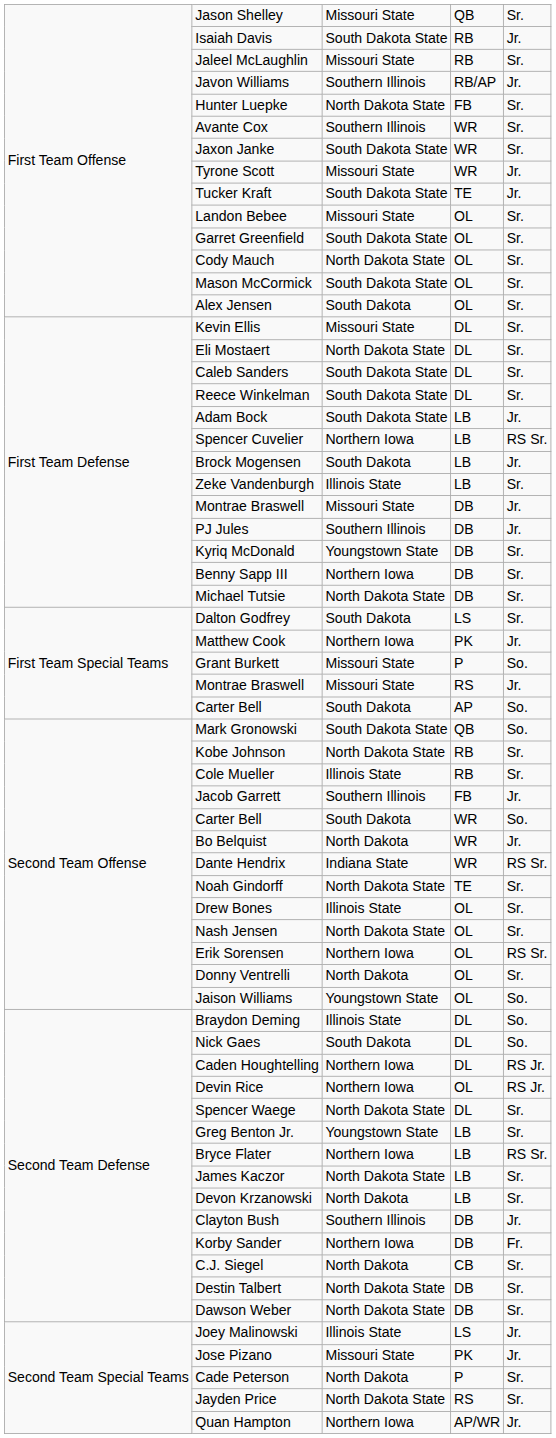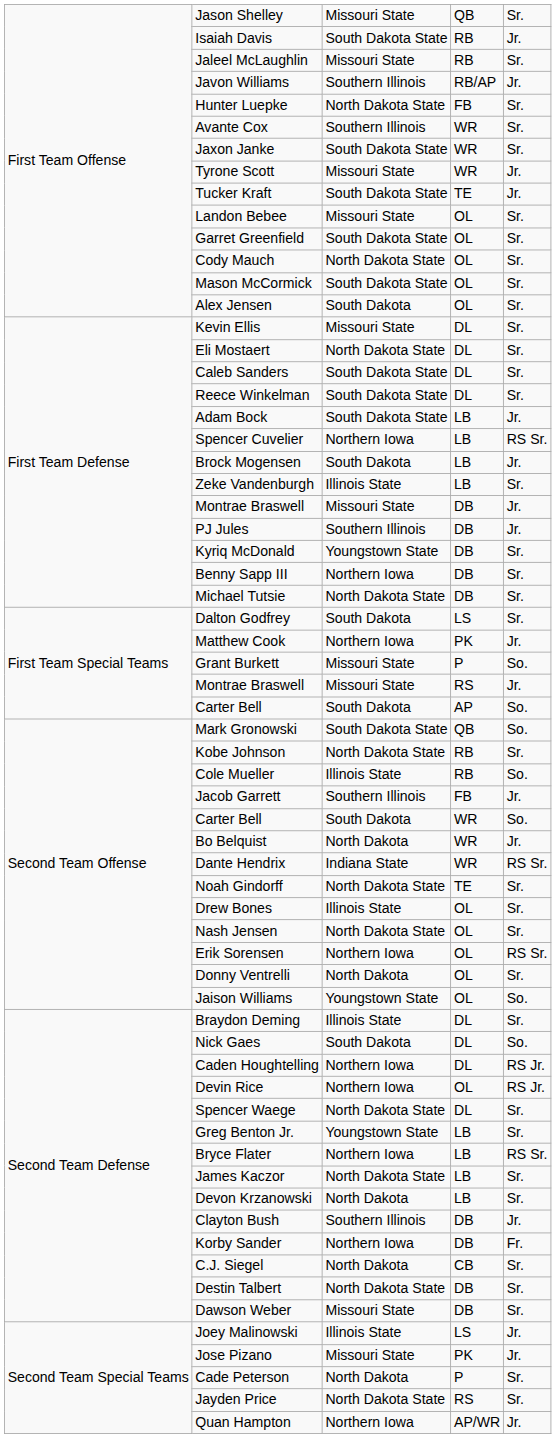 <table class="wikitable">
 <tr>
 <td rowspan=14>First Team Offense</td>
 <td>Jason Shelley</td>
 <td>Missouri State</td>
 <td>QB</td>
 <td>Sr.</td>
 </tr>
 <tr>
 <td>Isaiah Davis</td>
 <td>South Dakota State</td>
 <td>RB</td>
 <td>Jr.</td>
 </tr>
 <tr>
 <td>Jaleel McLaughlin</td>
 <td>Missouri State</td>
 <td>RB</td>
 <td>Sr.</td>
 </tr>
 <tr>
 <td>Javon Williams</td>
 <td>Southern Illinois</td>
 <td>RB/AP</td>
 <td>Jr.</td>
 </tr>
 <tr>
 <td>Hunter Luepke</td>
 <td>North Dakota State</td>
 <td>FB</td>
 <td>Sr.</td>
 </tr>
 <tr>
 <td>Avante Cox</td>
 <td>Southern Illinois</td>
 <td>WR</td>
 <td>Sr.</td>
 </tr>
 <tr>
 <td>Jaxon Janke</td>
 <td>South Dakota State</td>
 <td>WR</td>
 <td>Sr.</td>
 </tr>
 <tr>
 <td>Tyrone Scott</td>
 <td>Missouri State</td>
 <td>WR</td>
 <td>Jr.</td>
 </tr>
 <tr>
 <td>Tucker Kraft</td>
 <td>South Dakota State</td>
 <td>TE</td>
 <td>Jr.</td>
 </tr>
 <tr>
 <td>Landon Bebee</td>
 <td>Missouri State</td>
 <td>OL</td>
 <td>Sr.</td>
 </tr>
 <tr>
 <td>Garret Greenfield</td>
 <td>South Dakota State</td>
 <td>OL</td>
 <td>Sr.</td>
 </tr>
 <tr>
 <td>Cody Mauch</td>
 <td>North Dakota State</td>
 <td>OL</td>
 <td>Sr.</td>
 </tr>
 <tr>
 <td>Mason McCormick</td>
 <td>South Dakota State</td>
 <td>OL</td>
 <td>Sr.</td>
 </tr>
 <tr>
 <td>Alex Jensen</td>
 <td>South Dakota</td>
 <td>OL</td>
 <td>Sr.</td>
 </tr>
 <tr>
 <td rowspan=13>First Team Defense</td>
 <td>Kevin Ellis</td>
 <td>Missouri State</td>
 <td>DL</td>
 <td>Sr.</td>
 </tr>
 <tr>
 <td>Eli Mostaert</td>
 <td>North Dakota State</td>
 <td>DL</td>
 <td>Sr.</td>
 </tr>
 <tr>
 <td>Caleb Sanders</td>
 <td>South Dakota State</td>
 <td>DL</td>
 <td>Sr.</td>
 </tr>
 <tr>
 <td>Reece Winkelman</td>
 <td>South Dakota State</td>
 <td>DL</td>
 <td>Sr.</td>
 </tr>
 <tr>
 <td>Adam Bock</td>
 <td>South Dakota State</td>
 <td>LB</td>
 <td>Jr.</td>
 </tr>
 <tr>
 <td>Spencer Cuvelier</td>
 <td>Northern Iowa</td>
 <td>LB</td>
 <td>RS Sr.</td>
 </tr>
 <tr>
 <td>Brock Mogensen</td>
 <td>South Dakota</td>
 <td>LB</td>
 <td>Jr.</td>
 </tr>
 <tr>
 <td>Zeke Vandenburgh</td>
 <td>Illinois State</td>
 <td>LB</td>
 <td>Sr.</td>
 </tr>
 <tr>
 <td>Montrae Braswell</td>
 <td>Missouri State</td>
 <td>DB</td>
 <td>Jr.</td>
 </tr>
 <tr>
 <td>PJ Jules</td>
 <td>Southern Illinois</td>
 <td>DB</td>
 <td>Jr.</td>
 </tr>
 <tr>
 <td>Kyriq McDonald</td>
 <td>Youngstown State</td>
 <td>DB</td>
 <td>Sr.</td>
 </tr>
 <tr>
 <td>Benny Sapp III</td>
 <td>Northern Iowa</td>
 <td>DB</td>
 <td>Sr.</td>
 </tr>
 <tr>
 <td>Michael Tutsie</td>
 <td>North Dakota State</td>
 <td>DB</td>
 <td>Sr.</td>
 </tr>
 <tr>
 <td rowspan=5>First Team Special Teams</td>
 <td>Dalton Godfrey</td>
 <td>South Dakota</td>
 <td>LS</td>
 <td>Sr.</td>
 </tr>
 <tr>
 <td>Matthew Cook</td>
 <td>Northern Iowa</td>
 <td>PK</td>
 <td>Jr.</td>
 </tr>
 <tr>
 <td>Grant Burkett</td>
 <td>Missouri State</td>
 <td>P</td>
 <td>So.</td>
 </tr>
 <tr>
 <td>Montrae Braswell</td>
 <td>Missouri State</td>
 <td>RS</td>
 <td>Jr.</td>
 </tr>
 <tr>
 <td>Carter Bell</td>
 <td>South Dakota</td>
 <td>AP</td>
 <td>So.</td>
 </tr>
 <tr>
 <td rowspan=13>Second Team Offense</td>
 <td>Mark Gronowski</td>
 <td>South Dakota State</td>
 <td>QB</td>
 <td>So.</td>
 </tr>
 <tr>
 <td>Kobe Johnson</td>
 <td>North Dakota State</td>
 <td>RB</td>
 <td>Sr.</td>
 </tr>
 <tr>
 <td>Cole Mueller</td>
 <td>Illinois State</td>
 <td>RB</td>
-<td>Sr.</td>
+<td>So.</td>
 </tr>
 <tr>
 <td>Jacob Garrett</td>
 <td>Southern Illinois</td>
 <td>FB</td>
 <td>Jr.</td>
 </tr>
 <tr>
 <td>Carter Bell</td>
 <td>South Dakota</td>
 <td>WR</td>
 <td>So.</td>
 </tr>
 <tr>
 <td>Bo Belquist</td>
 <td>North Dakota</td>
 <td>WR</td>
 <td>Jr.</td>
 </tr>
 <tr>
 <td>Dante Hendrix</td>
 <td>Indiana State</td>
 <td>WR</td>
 <td>RS Sr.</td>
 </tr>
 <tr>
 <td>Noah Gindorff</td>
 <td>North Dakota State</td>
 <td>TE</td>
 <td>Sr.</td>
 </tr>
 <tr>
 <td>Drew Bones</td>
 <td>Illinois State</td>
 <td>OL</td>
 <td>Sr.</td>
 </tr>
 <tr>
 <td>Nash Jensen</td>
 <td>North Dakota State</td>
 <td>OL</td>
 <td>Sr.</td>
 </tr>
 <tr>
 <td>Erik Sorensen</td>
 <td>Northern Iowa</td>
 <td>OL</td>
 <td>RS Sr.</td>
 </tr>
 <tr>
 <td>Donny Ventrelli</td>
 <td>North Dakota</td>
 <td>OL</td>
 <td>Sr.</td>
 </tr>
 <tr>
 <td>Jaison Williams</td>
 <td>Youngstown State</td>
 <td>OL</td>
 <td>So.</td>
 </tr>
 <tr>
 <td rowspan=14>Second Team Defense</td>
 <td>Braydon Deming</td>
 <td>Illinois State</td>
 <td>DL</td>
-<td>So.</td>
+<td>Sr.</td>
 </tr>
 <tr>
 <td>Nick Gaes</td>
 <td>South Dakota</td>
 <td>DL</td>
 <td>So.</td>
 </tr>
 <tr>
 <td>Caden Houghtelling</td>
 <td>Northern Iowa</td>
 <td>DL</td>
 <td>RS Jr.</td>
 </tr>
 <tr>
 <td>Devin Rice</td>
 <td>Northern Iowa</td>
 <td>OL</td>
 <td>RS Jr.</td>
 </tr>
 <tr>
 <td>Spencer Waege</td>
 <td>North Dakota State</td>
 <td>DL</td>
 <td>Sr.</td>
 </tr>
 <tr>
 <td>Greg Benton Jr.</td>
 <td>Youngstown State</td>
 <td>LB</td>
 <td>Sr.</td>
 </tr>
 <tr>
 <td>Bryce Flater</td>
 <td>Northern Iowa</td>
 <td>LB</td>
 <td>RS Sr.</td>
 </tr>
 <tr>
 <td>James Kaczor</td>
 <td>North Dakota State</td>
 <td>LB</td>
 <td>Sr.</td>
 </tr>
 <tr>
 <td>Devon Krzanowski</td>
 <td>North Dakota</td>
 <td>LB</td>
 <td>Sr.</td>
 </tr>
 <tr>
 <td>Clayton Bush</td>
 <td>Southern Illinois</td>
 <td>DB</td>
 <td>Jr.</td>
 </tr>
 <tr>
 <td>Korby Sander</td>
 <td>Northern Iowa</td>
 <td>DB</td>
 <td>Fr.</td>
 </tr>
 <tr>
 <td>C.J. Siegel</td>
 <td>North Dakota</td>
 <td>CB</td>
 <td>Sr.</td>
 </tr>
 <tr>
 <td>Destin Talbert</td>
 <td>North Dakota State</td>
 <td>DB</td>
 <td>Sr.</td>
 </tr>
 <tr>
 <td>Dawson Weber</td>
-<td>North Dakota State</td>
+<td>Missouri State</td>
 <td>DB</td>
 <td>Sr.</td>
 </tr>
 <tr>
 <td rowspan=5>Second Team Special Teams</td>
 <td>Joey Malinowski</td>
 <td>Illinois State</td>
 <td>LS</td>
 <td>Jr.</td>
 </tr>
 <tr>
 <td>Jose Pizano</td>
 <td>Missouri State</td>
 <td>PK</td>
 <td>Jr.</td>
 </tr>
 <tr>
 <td>Cade Peterson</td>
 <td>North Dakota</td>
 <td>P</td>
 <td>Sr.</td>
 </tr>
 <tr>
 <td>Jayden Price</td>
 <td>North Dakota State</td>
 <td>RS</td>
 <td>Sr.</td>
 </tr>
 <tr>
 <td>Quan Hampton</td>
 <td>Northern Iowa</td>
 <td>AP/WR</td>
 <td>Jr.</td>
 </tr>
 </table>
